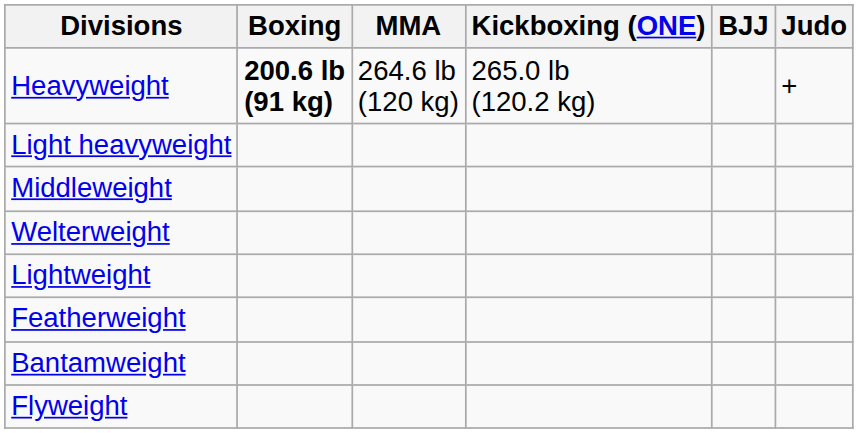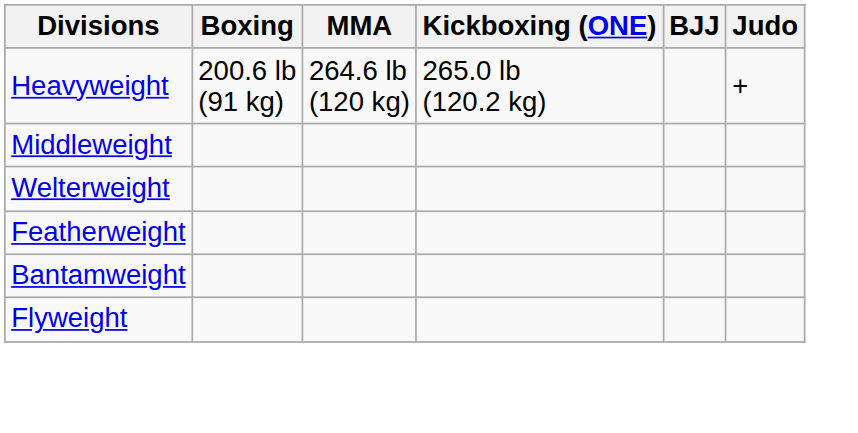 <table class="wikitable">
 <tr>
 <th>Divisions</th>
 <th>Boxing</th>
 <th>MMA</th>
 <th>Kickboxing (<a href='#'>ONE</a>)</th>
 <th>BJJ</th>
 <th>Judo</th>
 </tr>
 <tr>
 <td><a href='#'>Heavyweight</a></td>
-<td><strong>200.6 lb<br>(91 kg)</strong></td>
+<td>200.6 lb<br>(91 kg)</td>
 <td>264.6 lb<br>(120 kg)</td>
 <td>265.0 lb<br>(120.2 kg)</td>
 <td></td>
 <td>+</td>
-</tr>
-<tr>
-<td><a href='#'>Light heavyweight</a></td>
-<td></td>
-<td></td>
-<td></td>
-<td></td>
-<td></td>
 </tr>
 <tr>
 <td><a href='#'>Middleweight</a></td>
 <td></td>
 <td></td>
 <td></td>
 <td></td>
 <td></td>
 </tr>
 <tr>
 <td><a href='#'>Welterweight</a></td>
-<td></td>
-<td></td>
-<td></td>
-<td></td>
-<td></td>
-</tr>
-<tr>
-<td><a href='#'>Lightweight</a></td>
 <td></td>
 <td></td>
 <td></td>
 <td></td>
 <td></td>
 </tr>
 <tr>
 <td><a href='#'>Featherweight</a></td>
 <td></td>
 <td></td>
 <td></td>
 <td></td>
 <td></td>
 </tr>
 <tr>
 <td><a href='#'>Bantamweight</a></td>
 <td></td>
 <td></td>
 <td></td>
 <td></td>
 <td></td>
 </tr>
 <tr>
 <td><a href='#'>Flyweight</a></td>
 <td></td>
 <td></td>
 <td></td>
 <td></td>
 <td></td>
 </tr>
 </table>
